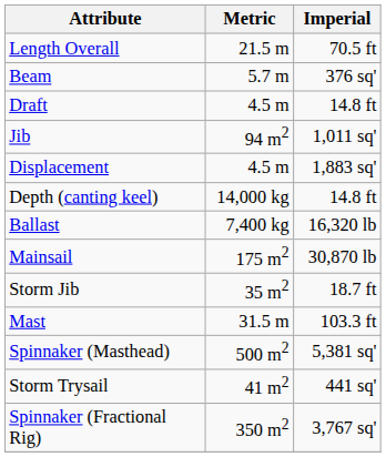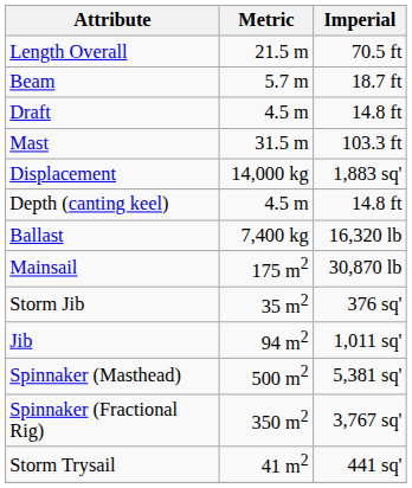 <table class="wikitable">
 <tr>
 <th width=170>Attribute</th>
 <th width=70>Metric</th>
 <th width=70>Imperial</th>
 </tr>
 <tr>
 <td><a href='#'>Length Overall</a></td>
 <td align="right">21.5 m</td>
 <td align="right">70.5 ft</td>
 </tr>
 <tr>
 <td><a href='#'>Beam</a></td>
 <td align="right">5.7 m</td>
-<td align="right">376 sq'</td>
+<td align="right">18.7 ft</td>
 </tr>
 <tr>
 <td><a href='#'>Draft</a></td>
 <td align="right">4.5 m</td>
 <td align="right">14.8 ft</td>
 </tr>
 <tr>
-<td><a href='#'>Jib</a></td>
-<td align="right">94 m<sup>2</sup></td>
-<td align="right">1,011 sq'</td>
+<td><a href='#'>Mast</a></td>
+<td align="right">31.5 m</td>
+<td align="right">103.3 ft</td>
 </tr>
 <tr>
 <td><a href='#'>Displacement</a></td>
-<td align="right">4.5 m</td>
+<td align="right">14,000 kg</td>
 <td align="right">1,883 sq'</td>
 </tr>
 <tr>
 <td>Depth (<a href='#'>canting keel</a>)</td>
-<td align="right">14,000 kg</td>
+<td align="right">4.5 m</td>
 <td align="right">14.8 ft</td>
 </tr>
 <tr>
 <td><a href='#'>Ballast</a></td>
 <td align="right">7,400 kg</td>
 <td align="right">16,320 lb</td>
 </tr>
 <tr>
 <td><a href='#'>Mainsail</a></td>
 <td align="right">175 m<sup>2</sup></td>
 <td align="right">30,870 lb</td>
 </tr>
 <tr>
 <td>Storm Jib</td>
 <td align="right">35 m<sup>2</sup></td>
-<td align="right">18.7 ft</td>
+<td align="right">376 sq'</td>
 </tr>
 <tr>
-<td><a href='#'>Mast</a></td>
-<td align="right">31.5 m</td>
-<td align="right">103.3 ft</td>
+<td><a href='#'>Jib</a></td>
+<td align="right">94 m<sup>2</sup></td>
+<td align="right">1,011 sq'</td>
 </tr>
 <tr>
 <td><a href='#'>Spinnaker</a> (Masthead)</td>
 <td align="right">500 m<sup>2</sup></td>
 <td align="right">5,381 sq'</td>
 </tr>
 <tr>
+<td><a href='#'>Spinnaker</a> (Fractional Rig)</td>
+<td align="right">350 m<sup>2</sup></td>
+<td align="right">3,767 sq'</td>
+</tr>
+<tr>
 <td>Storm Trysail</td>
 <td align="right">41 m<sup>2</sup></td>
 <td align="right">441 sq'</td>
 </tr>
 <tr>
-<td><a href='#'>Spinnaker</a> (Fractional Rig)</td>
-<td align="right">350 m<sup>2</sup></td>
-<td align="right">3,767 sq'</td>
-</tr>
-<tr>
 </tr>
 </table>
